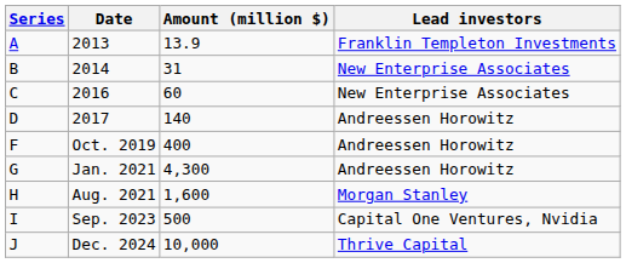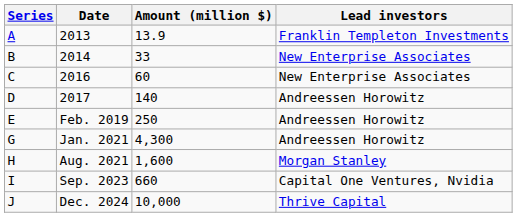 <table class="wikitable">
 <tr>
 <th><a href='#'>Series</a></th>
 <th>Date</th>
 <th>Amount (million $)</th>
 <th>Lead investors</th>
 </tr>
 <tr>
 <td><a href='#'>A</a></td>
 <td>2013</td>
 <td>13.9</td>
 <td><a href='#'>Franklin Templeton Investments</a></td>
 </tr>
 <tr>
 <td>B</td>
 <td>2014</td>
-<td>31</td>
+<td>33</td>
 <td><a href='#'>New Enterprise Associates</a></td>
 </tr>
 <tr>
 <td>C</td>
 <td>2016</td>
 <td>60</td>
 <td>New Enterprise Associates</td>
 </tr>
 <tr>
 <td>D</td>
 <td>2017</td>
 <td>140</td>
 <td>Andreessen Horowitz</td>
 </tr>
 <tr>
-<td>F</td>
-<td>Oct. 2019</td>
-<td>400</td>
+<td>E</td>
+<td>Feb. 2019</td>
+<td>250</td>
 <td>Andreessen Horowitz</td>
 </tr>
 <tr>
 <td>G</td>
 <td>Jan. 2021</td>
 <td>4,300</td>
 <td>Andreessen Horowitz</td>
 </tr>
 <tr>
 <td>H</td>
 <td>Aug. 2021</td>
 <td>1,600</td>
 <td><a href='#'>Morgan Stanley</a></td>
 </tr>
 <tr>
 <td>I</td>
 <td>Sep. 2023</td>
-<td>500</td>
+<td>660</td>
 <td>Capital One Ventures, Nvidia</td>
 </tr>
 <tr>
 <td>J</td>
 <td>Dec. 2024</td>
 <td>10,000</td>
 <td><a href='#'>Thrive Capital</a></td>
 </tr>
 </table>
